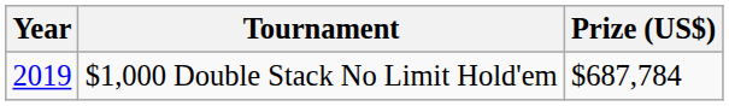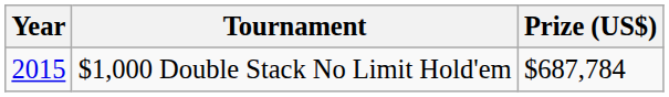 <table class="wikitable">
 <tr>
 <th>Year</th>
 <th>Tournament</th>
 <th>Prize (US$)</th>
 </tr>
 <tr>
-<td><a href='#'>2019</a></td>
+<td><a href='#'>2015</a></td>
 <td>$1,000 Double Stack No Limit Hold'em</td>
 <td>$687,784</td>
 </tr>
 </table>
